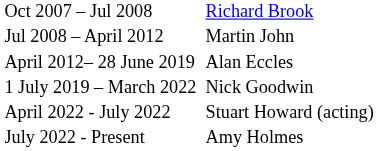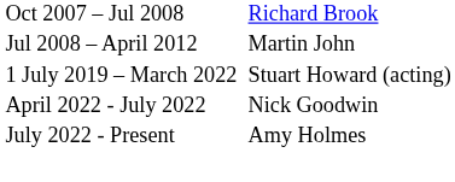 <table>
 <tr>
 <td>Oct 2007 – Jul 2008</td>
 <td></td>
 <td><a href='#'>Richard Brook</a></td>
 </tr>
 <tr>
 <td>Jul 2008 – April 2012</td>
 <td></td>
 <td>Martin John</td>
 </tr>
 <tr>
-<td>April 2012– 28 June 2019</td>
-<td></td>
-<td>Alan Eccles</td>
-</tr>
-<tr>
 <td>1 July 2019 – March 2022</td>
 <td></td>
-<td>Nick Goodwin</td>
+<td>Stuart Howard (acting) </td>
 </tr>
 <tr>
 <td>April 2022 - July 2022</td>
 <td></td>
-<td>Stuart Howard (acting) </td>
+<td>Nick Goodwin</td>
 </tr>
 <tr>
 <td>July 2022 - Present</td>
 <td></td>
 <td>Amy Holmes </td>
 </tr>
 </table>
